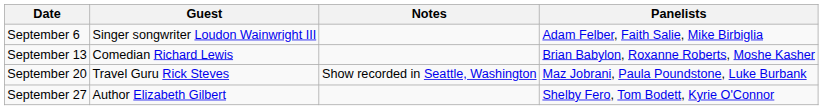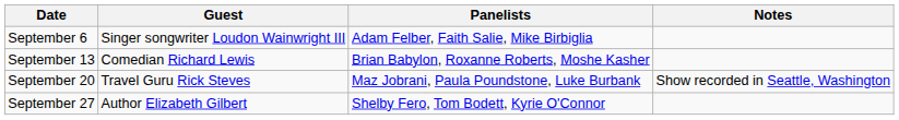 <table class="wikitable">
 <tr>
 <th>Date</th>
 <th>Guest</th>
+<th>Panelists</th>
 <th>Notes</th>
-<th>Panelists</th>
 </tr>
 <tr>
 <td>September 6</td>
 <td>Singer songwriter <a href='#'>Loudon Wainwright III</a></td>
+<td><a href='#'>Adam Felber</a>, <a href='#'>Faith Salie</a>, <a href='#'>Mike Birbiglia</a></td>
 <td></td>
-<td><a href='#'>Adam Felber</a>, <a href='#'>Faith Salie</a>, <a href='#'>Mike Birbiglia</a></td>
 </tr>
 <tr>
 <td>September 13</td>
 <td>Comedian <a href='#'>Richard Lewis</a></td>
+<td><a href='#'>Brian Babylon</a>, <a href='#'>Roxanne Roberts</a>, <a href='#'>Moshe Kasher</a></td>
 <td></td>
-<td><a href='#'>Brian Babylon</a>, <a href='#'>Roxanne Roberts</a>, <a href='#'>Moshe Kasher</a></td>
 </tr>
 <tr>
 <td>September 20</td>
 <td>Travel Guru <a href='#'>Rick Steves</a></td>
+<td><a href='#'>Maz Jobrani</a>, <a href='#'>Paula Poundstone</a>, <a href='#'>Luke Burbank</a></td>
 <td>Show recorded in <a href='#'>Seattle, Washington</a></td>
-<td><a href='#'>Maz Jobrani</a>, <a href='#'>Paula Poundstone</a>, <a href='#'>Luke Burbank</a></td>
 </tr>
 <tr>
 <td>September 27</td>
 <td>Author <a href='#'>Elizabeth Gilbert</a></td>
+<td><a href='#'>Shelby Fero</a>, <a href='#'>Tom Bodett</a>, <a href='#'>Kyrie O'Connor</a></td>
 <td></td>
-<td><a href='#'>Shelby Fero</a>, <a href='#'>Tom Bodett</a>, <a href='#'>Kyrie O'Connor</a></td>
 </tr>
 </table>
